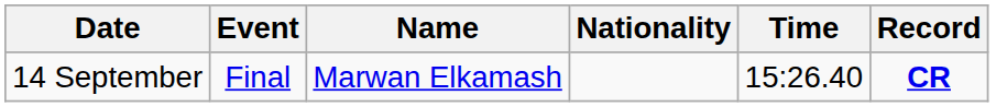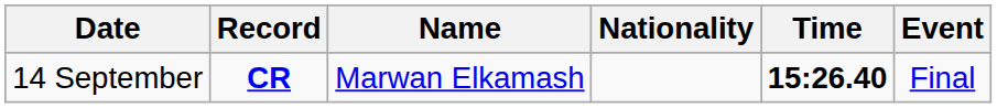 <table class="wikitable" style=text-align:center>
 <tr>
 <th>Date</th>
-<th>Event</th>
+<th>Record</th>
 <th>Name</th>
 <th>Nationality</th>
 <th>Time</th>
-<th>Record</th>
+<th>Event</th>
 </tr>
 <tr>
 <td>14 September</td>
-<td><a href='#'>Final</a></td>
+<td><strong><a href='#'>CR</a></strong></td>
 <td align=left><a href='#'>Marwan Elkamash</a></td>
 <td align=left></td>
-<td>15:26.40</td>
-<td><strong><a href='#'>CR</a></strong></td>
+<td><strong>15:26.40</strong></td>
+<td><a href='#'>Final</a></td>
 </tr>
 </table>
